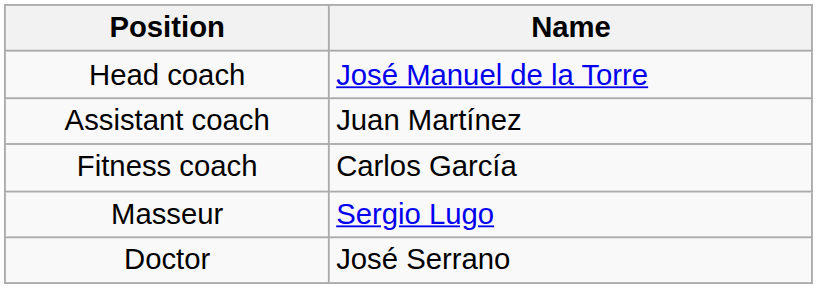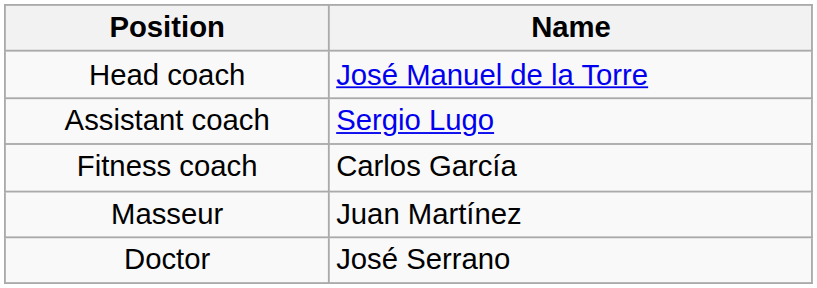 <table class="wikitable" style="text-align:center; font-size:100%; width:35%">
 <tr>
 <th>Position</th>
 <th>Name</th>
 </tr>
 <tr>
 <td>Head coach</td>
 <td align=left> <a href='#'>José Manuel de la Torre</a></td>
 </tr>
 <tr>
 <td>Assistant coach</td>
-<td align=left> Juan Martínez</td>
+<td align=left> <a href='#'>Sergio Lugo</a></td>
 </tr>
 <tr>
 <td>Fitness coach</td>
 <td align=left> Carlos García</td>
 </tr>
 <tr>
 <td>Masseur</td>
-<td align=left> <a href='#'>Sergio Lugo</a></td>
+<td align=left> Juan Martínez</td>
 </tr>
 <tr>
 <td>Doctor</td>
 <td align=left> José Serrano</td>
 </tr>
 </table>
